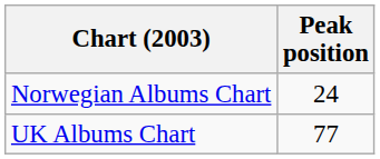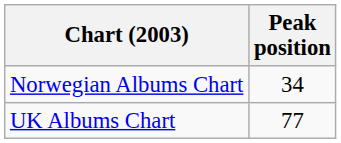 <table class="wikitable sortable">
 <tr>
 <th>Chart (2003)</th>
 <th>Peak<br>position</th>
 </tr>
 <tr>
 <td align="left"><a href='#'>Norwegian Albums Chart</a></td>
-<td style="text-align:center;">24</td>
+<td style="text-align:center;">34</td>
 </tr>
 <tr>
 <td align="left"><a href='#'>UK Albums Chart</a></td>
 <td style="text-align:center;">77</td>
 </tr>
 </table>
